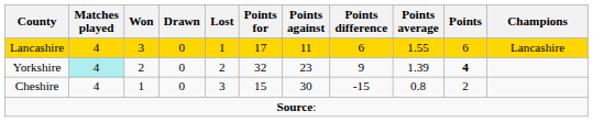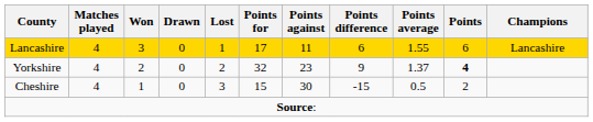 <table class="wikitable plainrowheaders" style="text-align: center; width: 60%">
 <tr>
 <th scope="col" style="width: 5%;">County</th>
 <th scope="col" style="width: 5%;">Matches played</th>
 <th scope="col" style="width: 5%;">Won</th>
 <th scope="col" style="width: 5%;">Drawn</th>
 <th scope="col" style="width: 5%;">Lost</th>
 <th scope="col" style="width: 5%;">Points for</th>
 <th scope="col" style="width: 5%;">Points against</th>
 <th scope="col" style="width: 5%;">Points difference</th>
 <th scope="col" style="width: 5%;">Points average</th>
 <th scope="col" style="width: 5%;">Points</th>
 <th scope="col" style="width: 15%;">Champions</th>
 </tr>
 <tr style="background: gold;">
 <td>Lancashire</td>
 <td>4</td>
 <td>3</td>
 <td>0</td>
 <td>1</td>
 <td>17</td>
 <td>11</td>
 <td>6</td>
 <td>1.55</td>
 <td>6</td>
 <td>Lancashire</td>
 </tr>
 <tr>
 <td>Yorkshire</td>
-<td style="background: paleturquoise;">4</td>
+<td>4</td>
 <td>2</td>
 <td>0</td>
 <td>2</td>
 <td>32</td>
 <td>23</td>
 <td>9</td>
-<td>1.39</td>
+<td>1.37</td>
 <td><strong>4</strong></td>
 <td></td>
 </tr>
 <tr>
 <td>Cheshire</td>
 <td>4</td>
 <td>1</td>
 <td>0</td>
 <td>3</td>
 <td>15</td>
 <td>30</td>
 <td>-15</td>
-<td>0.8</td>
+<td>0.5</td>
 <td>2</td>
 <td></td>
 </tr>
 <tr>
 <td colspan="11"><strong>Source</strong>:</td>
 </tr>
 </table>
